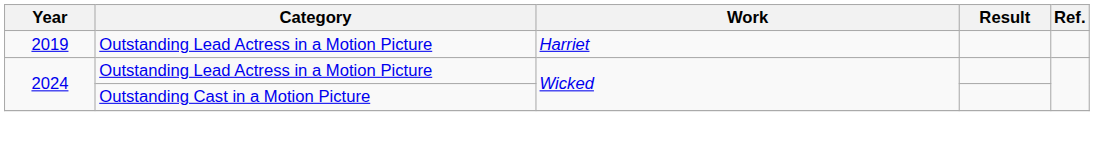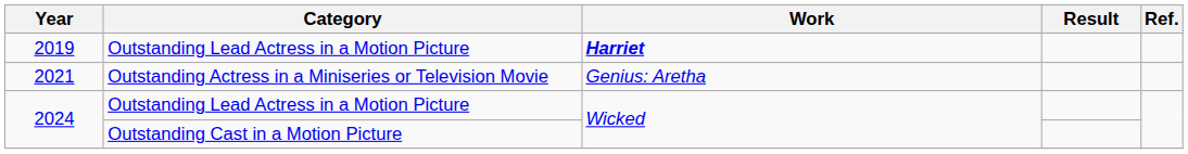 <table class=wikitable>
 <tr>
 <th scope="col" style="width:5em;">Year</th>
 <th scope="col" style="width:26em;">Category</th>
 <th scope="col" style="width:25em;">Work</th>
 <th scope="col" style="width:5em;">Result</th>
 <th>Ref.</th>
 </tr>
 <tr>
 <td style="text-align:center;"><a href='#'>2019</a></td>
 <td><a href='#'>Outstanding Lead Actress in a Motion Picture</a></td>
-<td><em><a href='#'>Harriet</a></em></td>
+<td><strong><em><a href='#'>Harriet</a></em></strong></td>
+<td></td>
+<td style="text-align:center;"></td>
+</tr>
+<tr>
+<td style="text-align:center;"><a href='#'>2021</a></td>
+<td><a href='#'>Outstanding Actress in a Miniseries or Television Movie</a></td>
+<td><em><a href='#'>Genius: Aretha</a></em></td>
 <td></td>
 <td style="text-align:center;"></td>
 </tr>
 <tr>
 <td style="text-align:center;" rowspan="2"><a href='#'>2024</a></td>
 <td><a href='#'>Outstanding Lead Actress in a Motion Picture</a></td>
 <td rowspan="2"><em><a href='#'>Wicked</a></em></td>
 <td></td>
 <td style="text-align:center;" rowspan="2"></td>
 </tr>
 <tr>
 <td><a href='#'>Outstanding Cast in a Motion Picture</a></td>
 <td></td>
 </tr>
 <tr>
 </tr>
 </table>
